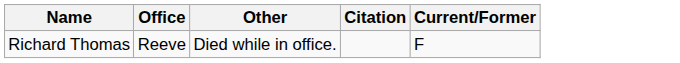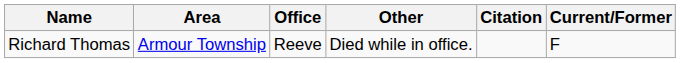 <table class="wikitable">
 <tr>
 <th>Name</th>
+<th>Area</th>
 <th>Office</th>
 <th>Other</th>
 <th>Citation</th>
 <th>Current/Former</th>
 </tr>
 <tr>
 <td>Richard Thomas</td>
+<td><a href='#'>Armour Township</a></td>
 <td>Reeve</td>
 <td>Died while in office.</td>
 <td></td>
 <td>F</td>
 </tr>
 </table>
